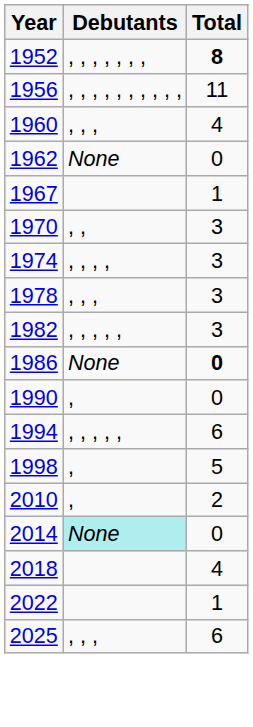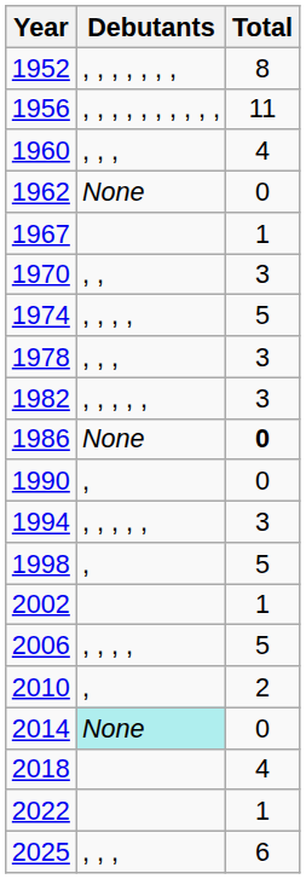 <table class="wikitable sortable" style="font-size: 90%;">
 <tr>
 <th>Year</th>
 <th>Debutants</th>
 <th>Total</th>
 </tr>
 <tr>
 <td><a href='#'>1952</a></td>
 <td>, , , , , , , </td>
-<td align=center><strong>8</strong></td>
+<td align=center>8</td>
 </tr>
 <tr>
 <td><a href='#'>1956</a></td>
 <td>, , , , , , , , , , </td>
 <td align=center>11</td>
 </tr>
 <tr>
 <td><a href='#'>1960</a></td>
 <td>, , , </td>
 <td align=center>4</td>
 </tr>
 <tr>
 <td><a href='#'>1962</a></td>
 <td><em>None</em></td>
 <td align=center>0</td>
 </tr>
 <tr>
 <td><a href='#'>1967</a></td>
 <td></td>
 <td align=center>1</td>
 </tr>
 <tr>
 <td><a href='#'>1970</a></td>
 <td>, , </td>
 <td align=center>3</td>
 </tr>
 <tr>
 <td><a href='#'>1974</a></td>
 <td>, , , , </td>
-<td align=center>3</td>
+<td align=center>5</td>
 </tr>
 <tr>
 <td><a href='#'>1978</a></td>
 <td>, , , </td>
 <td align=center>3</td>
 </tr>
 <tr>
 <td><a href='#'>1982</a></td>
 <td>, , , , , </td>
 <td align=center>3</td>
 </tr>
 <tr>
 <td><a href='#'>1986</a></td>
 <td><em>None</em></td>
 <td align=center><strong>0</strong></td>
 </tr>
 <tr>
 <td><a href='#'>1990</a></td>
 <td>, </td>
 <td align=center>0</td>
 </tr>
 <tr>
 <td><a href='#'>1994</a></td>
 <td>, , , , , </td>
-<td align=center>6</td>
+<td align=center>3</td>
 </tr>
 <tr>
 <td><a href='#'>1998</a></td>
 <td>, </td>
+<td align=center>5</td>
+</tr>
+<tr>
+<td><a href='#'>2002</a></td>
+<td></td>
+<td align=center>1</td>
+</tr>
+<tr>
+<td><a href='#'>2006</a></td>
+<td>, , , , </td>
 <td align=center>5</td>
 </tr>
 <tr>
 <td><a href='#'>2010</a></td>
 <td>, </td>
 <td align=center>2</td>
 </tr>
 <tr>
 <td><a href='#'>2014</a></td>
 <td style="background: paleturquoise;"><em>None</em></td>
 <td align=center>0</td>
 </tr>
 <tr>
 <td><a href='#'>2018</a></td>
 <td></td>
 <td align=center>4</td>
 </tr>
 <tr>
 <td><a href='#'>2022</a></td>
 <td></td>
 <td align=center>1</td>
 </tr>
 <tr>
 <td><a href='#'>2025</a></td>
 <td>, , , </td>
 <td align=center>6</td>
 </tr>
 </table>
